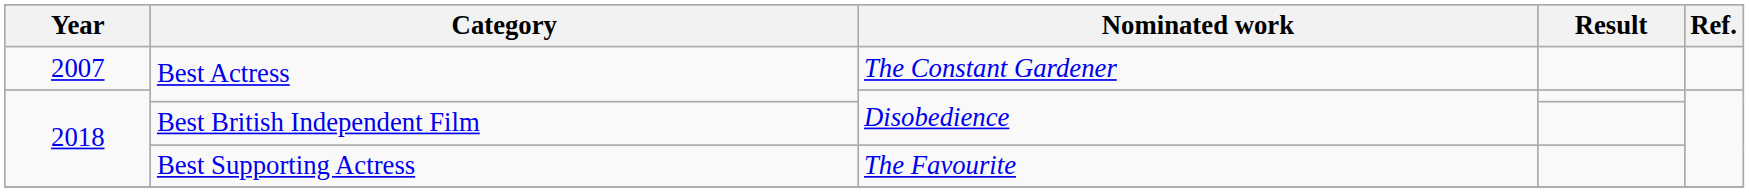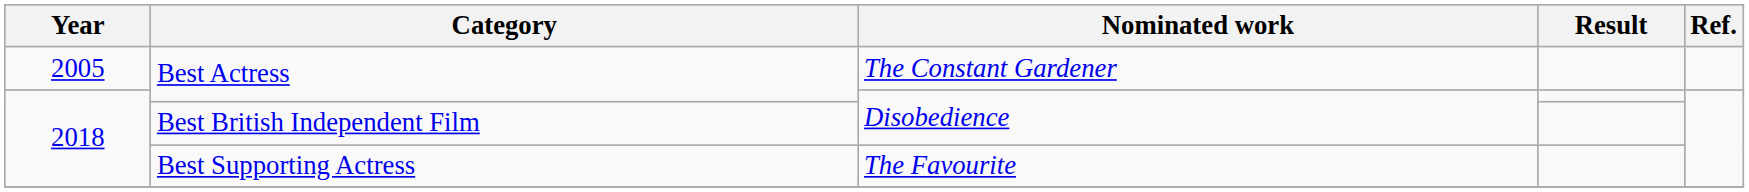 <table class=wikitable>
 <tr>
 <th scope="col" style="width:5em;">Year</th>
 <th scope="col" style="width:26em;">Category</th>
 <th scope="col" style="width:25em;">Nominated work</th>
 <th scope="col" style="width:5em;">Result</th>
 <th>Ref.</th>
 </tr>
 <tr>
-<td style="text-align:center;"><a href='#'>2007</a></td>
+<td style="text-align:center;"><a href='#'>2005</a></td>
 <td rowspan="2"><a href='#'>Best Actress</a></td>
 <td><em><a href='#'>The Constant Gardener</a></em></td>
 <td></td>
 <td style="text-align:center;"></td>
 </tr>
 <tr>
 <td style="text-align:center;" rowspan="3"><a href='#'>2018</a></td>
 <td rowspan="2"><em><a href='#'>Disobedience</a></em></td>
 <td></td>
 <td style="text-align:center;", rowspan="3"></td>
 </tr>
 <tr>
 <td><a href='#'>Best British Independent Film</a></td>
 <td></td>
 </tr>
 <tr>
 <td><a href='#'>Best Supporting Actress</a></td>
 <td><em><a href='#'>The Favourite</a></em></td>
 <td></td>
 </tr>
 <tr>
 </tr>
 </table>
